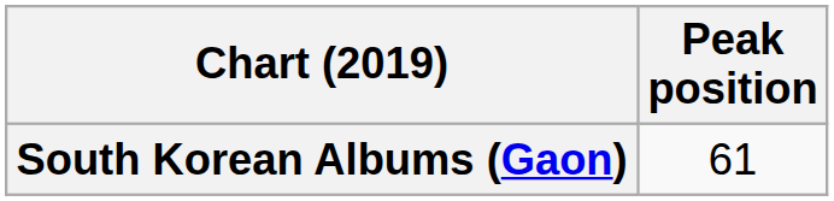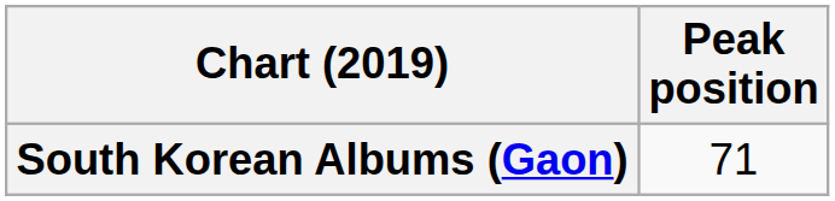 <table class="wikitable plainrowheaders" style="text-align:center">
 <tr>
 <th scope="col">Chart (2019)</th>
 <th scope="col">Peak<br>position</th>
 </tr>
 <tr>
 <th scope="row">South Korean Albums (<a href='#'>Gaon</a>)</th>
-<td>61</td>
+<td>71</td>
 </tr>
 </table>
